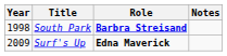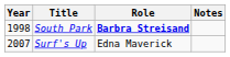 <table class="wikitable">
 <tr>
 <th>Year</th>
 <th>Title</th>
 <th>Role</th>
 <th>Notes</th>
 </tr>
 <tr>
 <td>1998</td>
 <td><em><a href='#'>South Park</a></em></td>
 <td><strong><a href='#'>Barbra Streisand</a></strong></td>
 <td></td>
 </tr>
 <tr>
-<td>2009</td>
+<td>2007</td>
 <td><em><a href='#'>Surf's Up</a></em></td>
-<td><strong>Edna Maverick</strong></td>
+<td>Edna Maverick</td>
 <td></td>
 </tr>
 </table>
